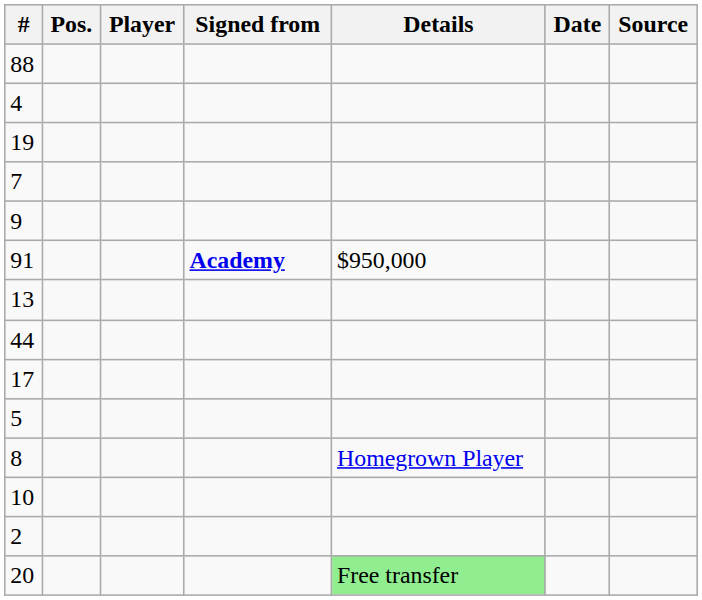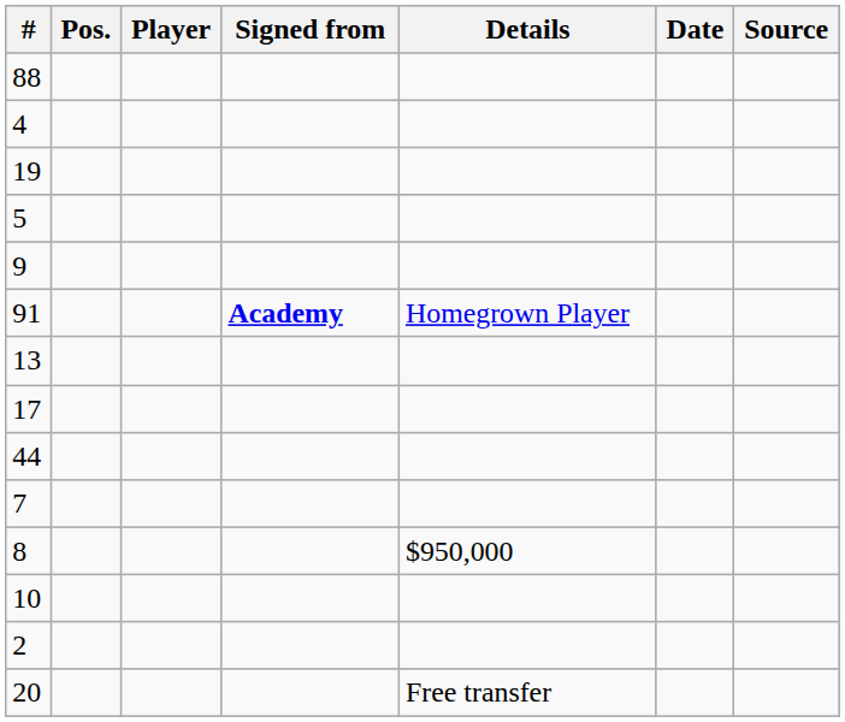 <table class="wikitable sortable" style="width:50%; text-align:center; font-size:95%; text-align:left;">
 <tr>
 <th>#</th>
 <th>Pos.</th>
 <th>Player</th>
 <th>Signed from</th>
 <th>Details</th>
 <th>Date</th>
 <th>Source</th>
 </tr>
 <tr>
 <td>88</td>
 <td></td>
 <td></td>
 <td></td>
 <td></td>
 <td></td>
 <td></td>
 </tr>
 <tr>
 <td>4</td>
 <td></td>
 <td></td>
 <td></td>
 <td></td>
 <td></td>
 <td></td>
 </tr>
 <tr>
 <td>19</td>
 <td></td>
 <td></td>
 <td></td>
 <td></td>
 <td></td>
 <td></td>
 </tr>
 <tr>
-<td>7</td>
+<td>5</td>
 <td></td>
 <td></td>
 <td></td>
 <td></td>
 <td></td>
 <td></td>
 </tr>
 <tr>
 <td>9</td>
 <td></td>
 <td></td>
 <td></td>
 <td></td>
 <td></td>
 <td></td>
 </tr>
 <tr>
 <td>91</td>
 <td></td>
 <td></td>
 <td><strong><a href='#'>Academy</a></strong></td>
-<td>$950,000</td>
+<td><a href='#'>Homegrown Player</a></td>
 <td></td>
 <td></td>
 </tr>
 <tr>
 <td>13</td>
+<td></td>
+<td></td>
+<td></td>
+<td></td>
+<td></td>
+<td></td>
+</tr>
+<tr>
+<td>17</td>
 <td></td>
 <td></td>
 <td></td>
 <td></td>
 <td></td>
 <td></td>
 </tr>
 <tr>
 <td>44</td>
 <td></td>
 <td></td>
 <td></td>
 <td></td>
 <td></td>
 <td></td>
 </tr>
 <tr>
-<td>17</td>
-<td></td>
-<td></td>
-<td></td>
-<td></td>
-<td></td>
-<td></td>
-</tr>
-<tr>
-<td>5</td>
+<td>7</td>
 <td></td>
 <td></td>
 <td></td>
 <td></td>
 <td></td>
 <td></td>
 </tr>
 <tr>
 <td>8</td>
 <td></td>
 <td></td>
 <td></td>
-<td><a href='#'>Homegrown Player</a></td>
+<td>$950,000</td>
 <td></td>
 <td></td>
 </tr>
 <tr>
 <td>10</td>
 <td></td>
 <td></td>
 <td></td>
 <td></td>
 <td></td>
 <td></td>
 </tr>
 <tr>
 <td>2</td>
 <td></td>
 <td></td>
 <td></td>
 <td></td>
 <td></td>
 <td></td>
 </tr>
 <tr>
 <td>20</td>
 <td></td>
 <td></td>
 <td></td>
-<td style="background: lightgreen;">Free transfer</td>
+<td>Free transfer</td>
 <td></td>
 <td></td>
 </tr>
 </table>
